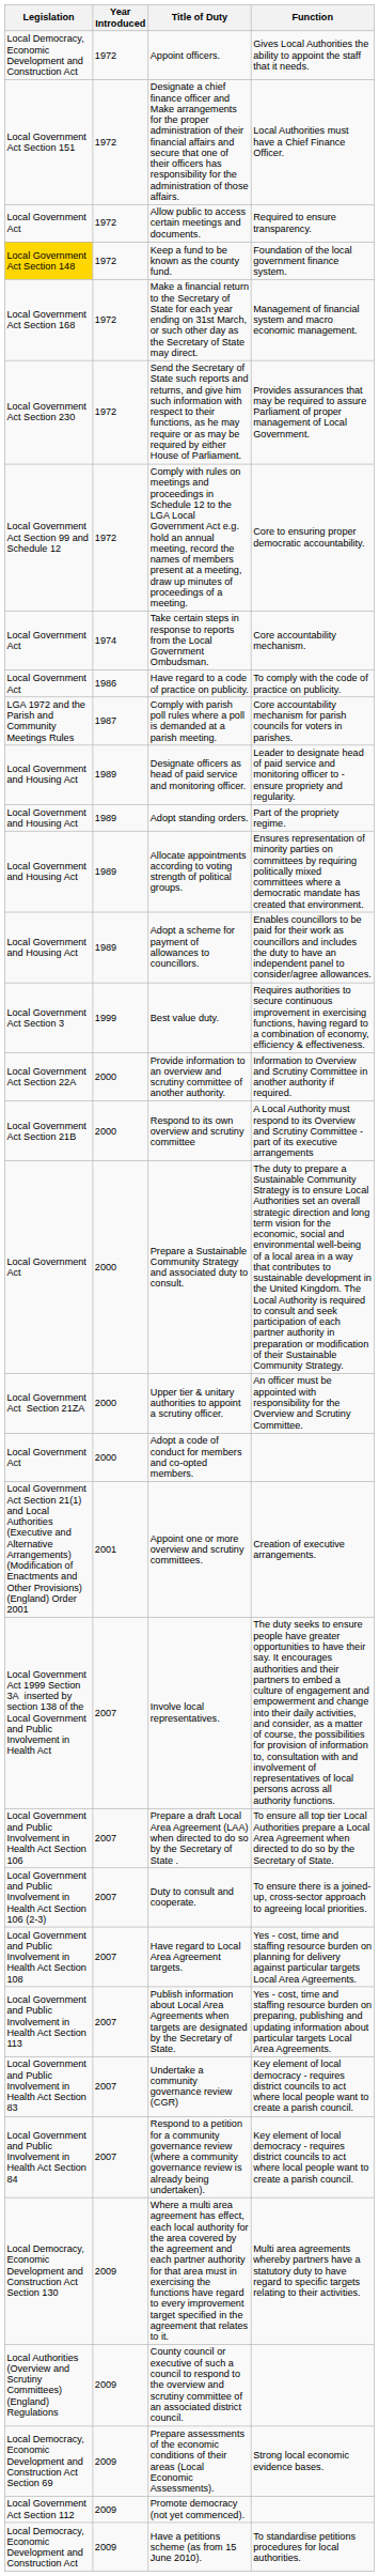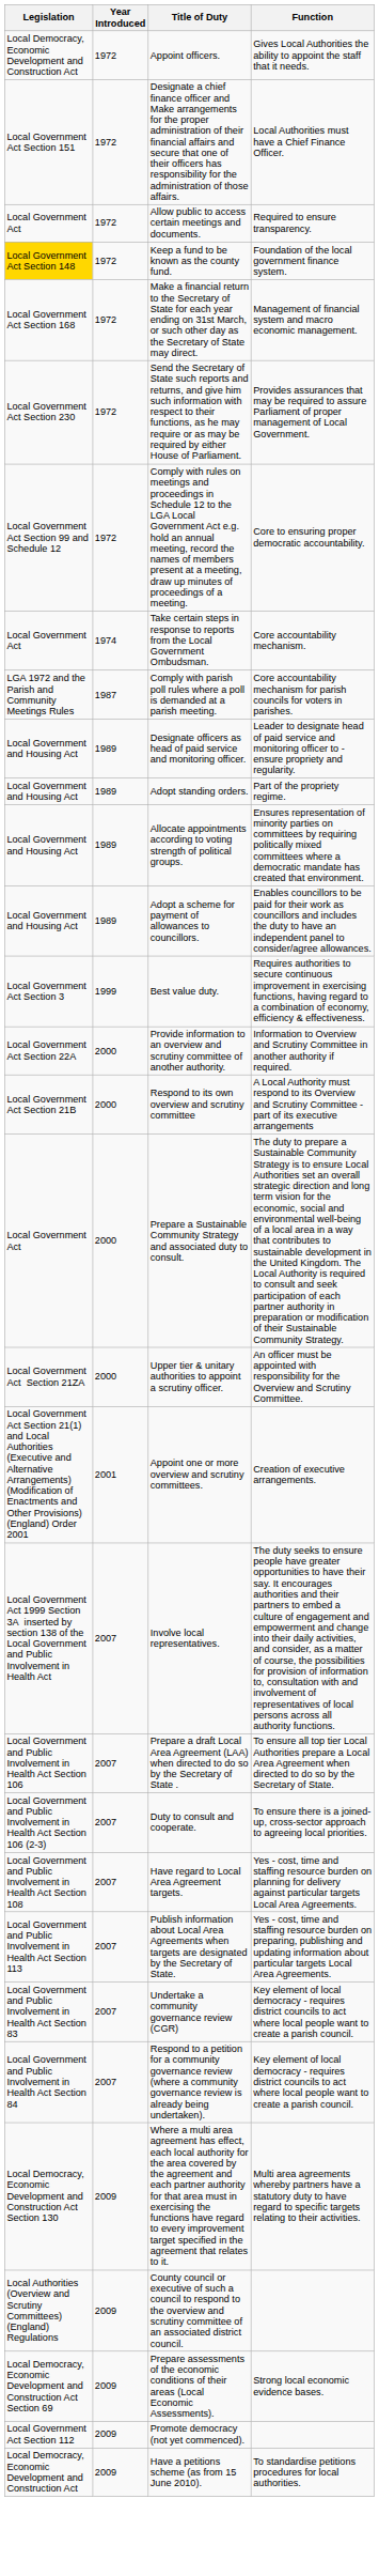 <table class="wikitable sortable mw-collapsible mw-collapsed">
 <tr>
 <th>Legislation</th>
 <th>Year Introduced</th>
 <th>Title of Duty</th>
 <th>Function</th>
 </tr>
 <tr>
 <td>Local Democracy, Economic Development and Construction Act</td>
 <td>1972</td>
 <td>Appoint officers.</td>
 <td>Gives Local Authorities the ability to appoint the staff that it needs.</td>
 </tr>
 <tr>
 <td>Local Government Act Section 151</td>
 <td>1972</td>
 <td>Designate a chief finance officer and Make arrangements for the  proper administration of their financial affairs and secure that one of their officers has responsibility for the administration of those affairs.</td>
 <td>Local Authorities must have a Chief Finance Officer.</td>
 </tr>
 <tr>
 <td>Local Government Act</td>
 <td>1972</td>
 <td>Allow public to access certain meetings and documents.</td>
 <td>Required to ensure transparency.</td>
 </tr>
 <tr>
 <td style="background: gold;">Local Government Act Section 148</td>
 <td>1972</td>
 <td>Keep a fund to be known as the county fund.</td>
 <td>Foundation of the local government finance system.</td>
 </tr>
 <tr>
 <td>Local Government Act Section 168</td>
 <td>1972</td>
 <td>Make a financial return to the Secretary of State for each year ending on 31st March, or such other day as the Secretary of State may direct.</td>
 <td>Management of financial system and macro economic management.</td>
 </tr>
 <tr>
 <td>Local Government Act Section 230</td>
 <td>1972</td>
 <td>Send the Secretary of State such reports and returns, and give him such  information with respect to their functions, as he may require or as may be required by either House of Parliament.</td>
 <td>Provides assurances that may be required to assure Parliament of proper management of  Local Government.</td>
 </tr>
 <tr>
 <td>Local Government Act Section 99 and Schedule 12</td>
 <td>1972</td>
 <td>Comply with rules on meetings and proceedings in Schedule 12 to the LGA Local Government Act e.g. hold an annual meeting, record the names of members present at a meeting, draw up minutes of proceedings of a meeting.</td>
 <td>Core to ensuring proper democratic accountability.</td>
 </tr>
 <tr>
 <td>Local Government Act</td>
 <td>1974</td>
 <td>Take certain steps in response to reports from the Local Government Ombudsman.</td>
 <td>Core accountability mechanism.</td>
-</tr>
-<tr>
-<td>Local Government Act</td>
-<td>1986</td>
-<td>Have regard to a code of practice on publicity.</td>
-<td>To comply with the code of practice on publicity.</td>
 </tr>
 <tr>
 <td>LGA 1972 and the Parish and Community Meetings Rules</td>
 <td>1987</td>
 <td>Comply with parish poll rules where a poll is demanded at a parish meeting.</td>
 <td>Core accountability mechanism for parish councils for voters in parishes.</td>
 </tr>
 <tr>
 <td>Local Government and Housing Act</td>
 <td>1989</td>
 <td>Designate officers as head of paid service and monitoring officer.</td>
 <td>Leader to designate head of paid service and monitoring officer to - ensure propriety and regularity.</td>
 </tr>
 <tr>
 <td>Local Government and Housing Act</td>
 <td>1989</td>
 <td>Adopt standing orders.</td>
 <td>Part  of the propriety regime.</td>
 </tr>
 <tr>
 <td>Local Government and Housing Act</td>
 <td>1989</td>
 <td>Allocate appointments according to voting strength of political groups.</td>
 <td>Ensures representation of minority parties on committees by requiring politically mixed committees where a democratic mandate has created that environment.</td>
 </tr>
 <tr>
 <td>Local Government and Housing Act</td>
 <td>1989</td>
 <td>Adopt a scheme for payment of allowances to councillors.</td>
 <td>Enables councillors to be paid for their work as councillors and includes the duty to have an independent panel to consider/agree allowances.</td>
 </tr>
 <tr>
 <td>Local Government Act Section 3</td>
 <td>1999</td>
 <td>Best value duty.</td>
 <td>Requires authorities to secure continuous improvement in exercising functions, having  regard to a combination of economy, efficiency & effectiveness.</td>
 </tr>
 <tr>
 <td>Local Government Act Section 22A</td>
 <td>2000</td>
 <td>Provide information to an overview and scrutiny committee of another authority.</td>
 <td>Information to Overview and Scrutiny Committee in another authority if required.</td>
 </tr>
 <tr>
 <td>Local Government Act Section 21B</td>
 <td>2000</td>
 <td>Respond  to its own overview and scrutiny committee</td>
 <td>A  Local Authority must respond to its Overview and Scrutiny Committee - part of  its executive arrangements</td>
 </tr>
 <tr>
 <td>Local Government Act</td>
 <td>2000</td>
 <td>Prepare a Sustainable Community Strategy and associated duty to consult.</td>
 <td>The  duty to prepare a Sustainable Community Strategy is to ensure Local Authorities set an overall strategic direction and long term vision for the economic, social and environmental well-being of a local area in a way that  contributes to sustainable development in the United Kingdom. The Local Authority is required to consult and seek participation of each partner  authority in preparation or modification of their Sustainable Community Strategy.</td>
 </tr>
 <tr>
 <td>Local Government Act  Section 21ZA</td>
 <td>2000</td>
 <td>Upper tier & unitary authorities to appoint a scrutiny officer.</td>
 <td>An officer must be appointed with responsibility for the Overview and Scrutiny Committee.</td>
-</tr>
-<tr>
-<td>Local Government Act</td>
-<td>2000</td>
-<td>Adopt a code of conduct for members and co-opted members.</td>
-<td></td>
 </tr>
 <tr>
 <td>Local Government Act Section 21(1) and Local Authorities  (Executive and Alternative Arrangements) (Modification of Enactments and  Other Provisions) (England) Order 2001</td>
 <td>2001</td>
 <td>Appoint one or more overview and scrutiny committees.</td>
 <td>Creation of executive arrangements.</td>
 </tr>
 <tr>
 <td>Local Government Act 1999 Section 3A  inserted by section 138 of the Local  Government and Public Involvement in Health Act</td>
 <td>2007</td>
 <td>Involve local representatives.</td>
 <td>The duty seeks to ensure people have greater opportunities to have their say. It  encourages authorities and their partners to embed a culture of engagement  and empowerment and change into their daily activities, and consider, as a  matter of course, the possibilities for provision of information to, consultation with and involvement of representatives of local persons across  all authority functions.</td>
 </tr>
 <tr>
 <td>Local Government and Public Involvement in Health Act Section 106</td>
 <td>2007</td>
 <td>Prepare  a draft Local Area Agreement (LAA) when directed to do so by the Secretary of State .</td>
 <td>To ensure all top tier Local Authorities prepare a Local Area Agreement when  directed to do so by the Secretary of State.</td>
 </tr>
 <tr>
 <td>Local Government and Public Involvement in Health Act Section 106 (2-3)</td>
 <td>2007</td>
 <td>Duty to consult and cooperate.</td>
 <td>To ensure there is a joined-up, cross-sector approach to agreeing local priorities.</td>
 </tr>
 <tr>
 <td>Local Government and Public Involvement in Health Act Section 108</td>
 <td>2007</td>
 <td>Have regard to Local Area Agreement targets.</td>
 <td>Yes  - cost, time and staffing resource burden on planning for delivery against  particular targets Local Area Agreements.</td>
 </tr>
 <tr>
 <td>Local Government and Public Involvement in Health Act Section 113</td>
 <td>2007</td>
 <td>Publish information about Local Area Agreements when targets are designated by the Secretary of State.</td>
 <td>Yes  - cost, time and staffing resource burden on preparing, publishing and updating information about particular targets Local Area Agreements.</td>
 </tr>
 <tr>
 <td>Local Government and Public Involvement in Health Act Section 83</td>
 <td>2007</td>
 <td>Undertake a community governance review (CGR)</td>
 <td>Key  element of local democracy - requires district councils to act where local  people want to create a parish council.</td>
 </tr>
 <tr>
 <td>Local Government and Public Involvement in Health Act Section 84</td>
 <td>2007</td>
 <td>Respond to a petition for a community governance review (where a community governance  review is already being undertaken).</td>
 <td>Key element of local democracy - requires district councils to act where local people want to create a parish council.</td>
 </tr>
 <tr>
 <td>Local Democracy, Economic Development and Construction Act Section 130</td>
 <td>2009</td>
 <td>Where a multi area agreement has effect, each local authority for the area covered  by the agreement and each partner authority for that area must in exercising  the functions have regard to every improvement target specified in the agreement that relates to it.</td>
 <td>Multi area agreements whereby partners have a statutory duty to have regard to specific targets relating to their activities.</td>
 </tr>
 <tr>
 <td>Local Authorities (Overview and Scrutiny Committees) (England) Regulations</td>
 <td>2009</td>
 <td>County council or executive of such a council to respond to the overview and scrutiny committee of an associated district council.</td>
 <td></td>
 </tr>
 <tr>
 <td>Local Democracy, Economic Development and Construction Act Section 69</td>
 <td>2009</td>
 <td>Prepare assessments of the economic conditions of their areas (Local Economic Assessments).</td>
 <td>Strong local economic evidence bases.</td>
 </tr>
 <tr>
 <td>Local Government Act Section 112</td>
 <td>2009</td>
 <td>Promote democracy (not yet commenced).</td>
 <td></td>
 </tr>
 <tr>
 <td>Local Democracy, Economic Development and Construction Act</td>
 <td>2009</td>
 <td>Have a petitions scheme (as from 15 June 2010).</td>
 <td>To standardise petitions procedures for local authorities.</td>
 </tr>
 </table>
